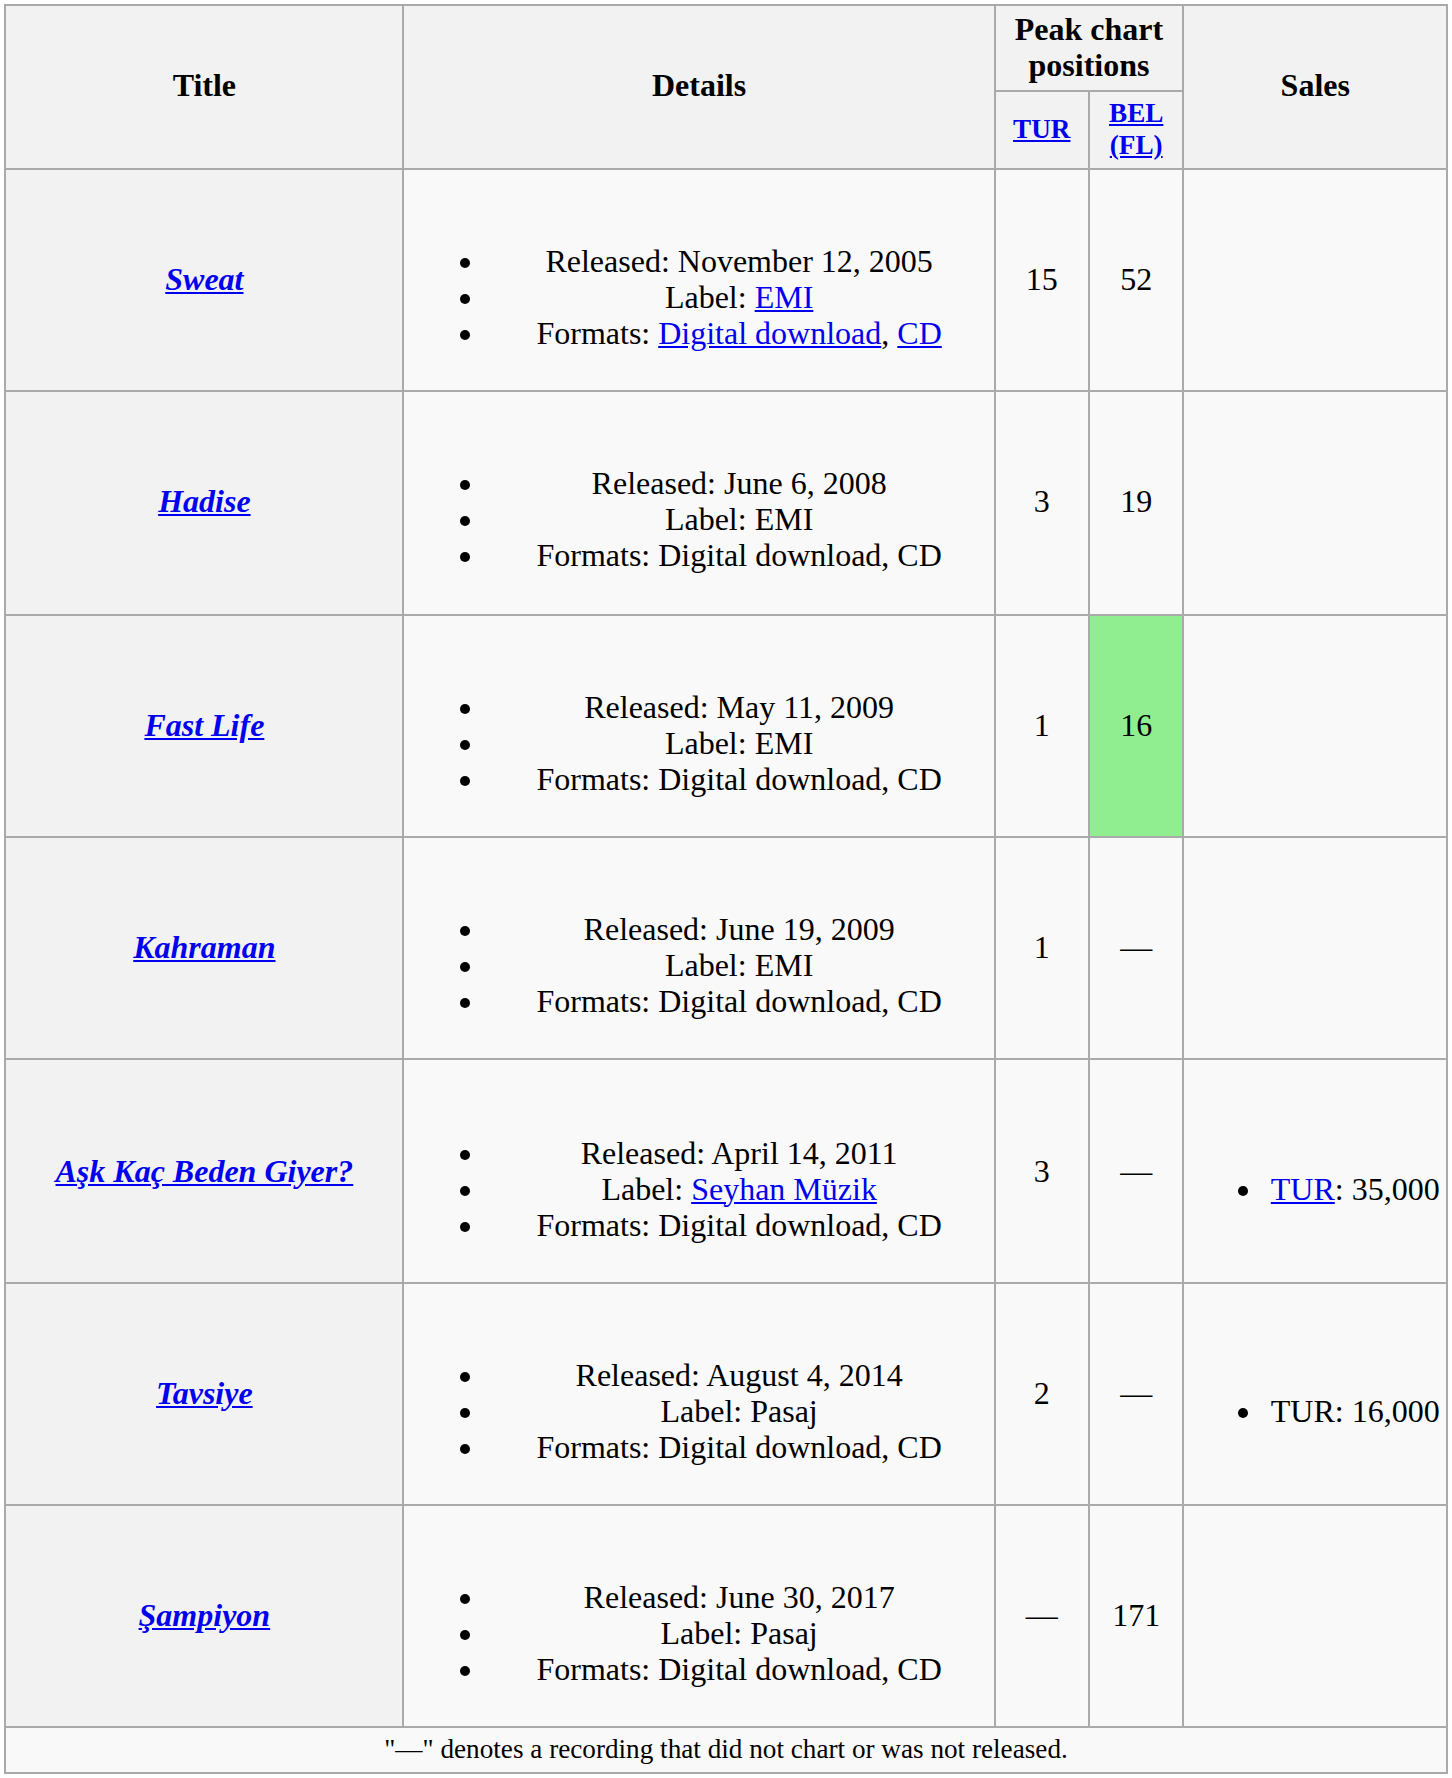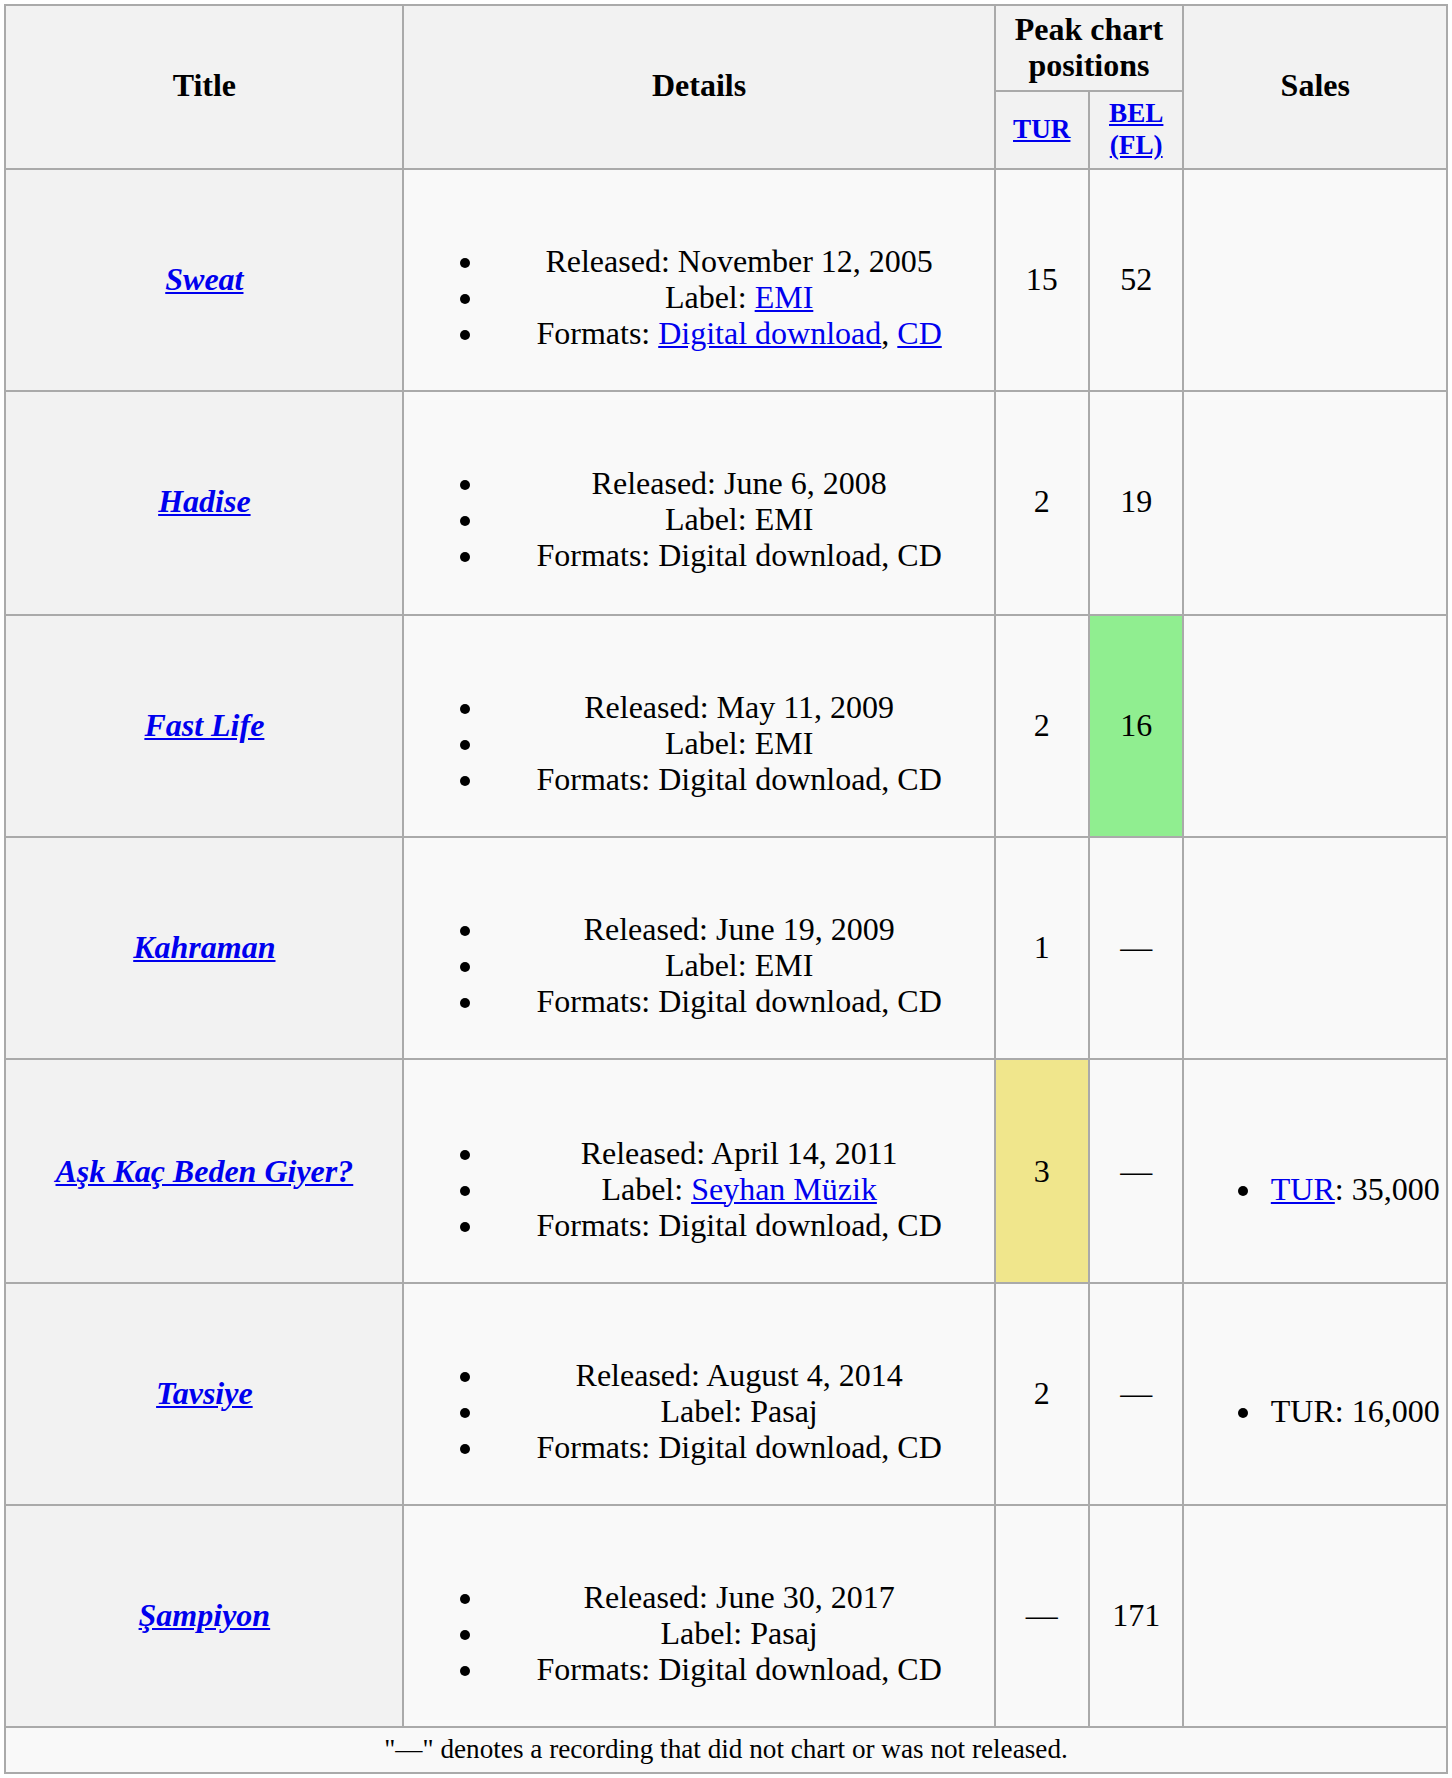 <table class="wikitable plainrowheaders" style="text-align:center;">
 <tr>
 <th scope="col" rowspan="2" style="width:12em;">Title</th>
 <th scope="col" rowspan="2" style="width:18em;">Details</th>
 <th scope="col" colspan="2">Peak chart positions</th>
 <th scope="col" rowspan="2">Sales</th>
 </tr>
 <tr>
 <th scope="col" style="width:3em;font-size:85%;"><a href='#'>TUR</a></th>
 <th scope="col" style="width:3em;font-size:85%;"><a href='#'>BEL<br>(FL)</a><br></th>
 </tr>
 <tr>
 <th scope="row"><em><a href='#'>Sweat</a></em></th>
 <td><br><ul><li>Released: November 12, 2005</li><li>Label: <a href='#'>EMI</a></li><li>Formats: <a href='#'>Digital download</a>, <a href='#'>CD</a></li></ul></td>
 <td>15</td>
 <td>52</td>
 <td></td>
 </tr>
 <tr>
 <th scope="row"><em><a href='#'>Hadise</a></em></th>
 <td><br><ul><li>Released: June 6, 2008</li><li>Label: EMI</li><li>Formats: Digital download, CD</li></ul></td>
-<td>3</td>
+<td>2</td>
 <td>19</td>
 <td></td>
 </tr>
 <tr>
 <th scope="row"><em><a href='#'>Fast Life</a></em></th>
 <td><br><ul><li>Released: May 11, 2009</li><li>Label: EMI</li><li>Formats: Digital download, CD</li></ul></td>
-<td>1</td>
+<td>2</td>
 <td style="background: lightgreen;">16</td>
 <td></td>
 </tr>
 <tr>
 <th scope="row"><em><a href='#'>Kahraman</a></em></th>
 <td><br><ul><li>Released: June 19, 2009</li><li>Label: EMI</li><li>Formats: Digital download, CD</li></ul></td>
 <td>1</td>
 <td>—</td>
 <td></td>
 </tr>
 <tr>
 <th scope="row"><em><a href='#'>Aşk Kaç Beden Giyer?</a></em></th>
 <td><br><ul><li>Released: April 14, 2011</li><li>Label: <a href='#'>Seyhan Müzik</a></li><li>Formats: Digital download, CD</li></ul></td>
-<td>3</td>
+<td style="background: khaki;">3</td>
 <td>—</td>
 <td><br><ul><li><a href='#'>TUR</a>: 35,000</li></ul></td>
 </tr>
 <tr>
 <th scope="row"><em><a href='#'>Tavsiye</a></em></th>
 <td><br><ul><li>Released: August 4, 2014</li><li>Label: Pasaj</li><li>Formats: Digital download, CD</li></ul></td>
 <td>2</td>
 <td>—</td>
 <td><br><ul><li>TUR: 16,000</li></ul></td>
 </tr>
 <tr>
 <th scope="row"><em><a href='#'>Şampiyon</a></em></th>
 <td><br><ul><li>Released: June 30, 2017</li><li>Label: Pasaj</li><li>Formats: Digital download, CD</li></ul></td>
 <td>—</td>
 <td>171</td>
 <td></td>
 </tr>
 <tr>
 <td colspan="21" style="text-align:center; font-size:85%;">"—" denotes a recording that did not chart or was not released.</td>
 </tr>
 </table>
